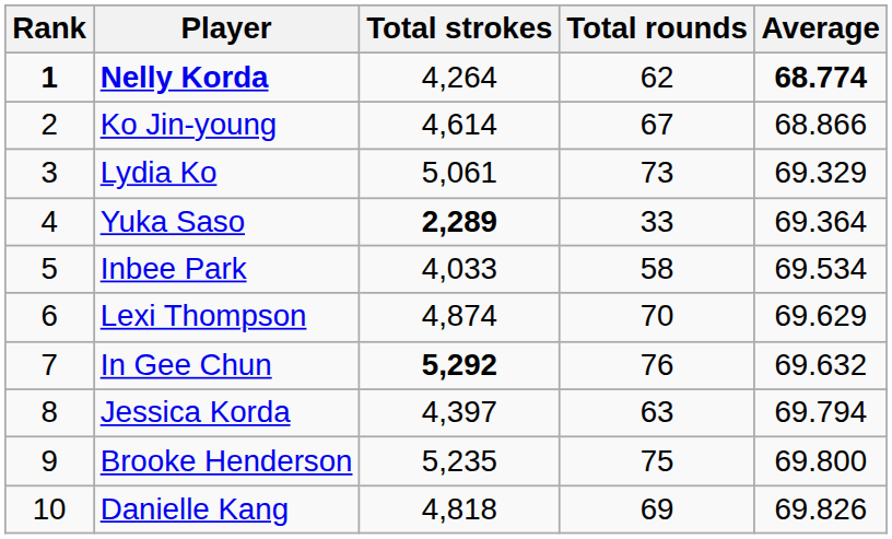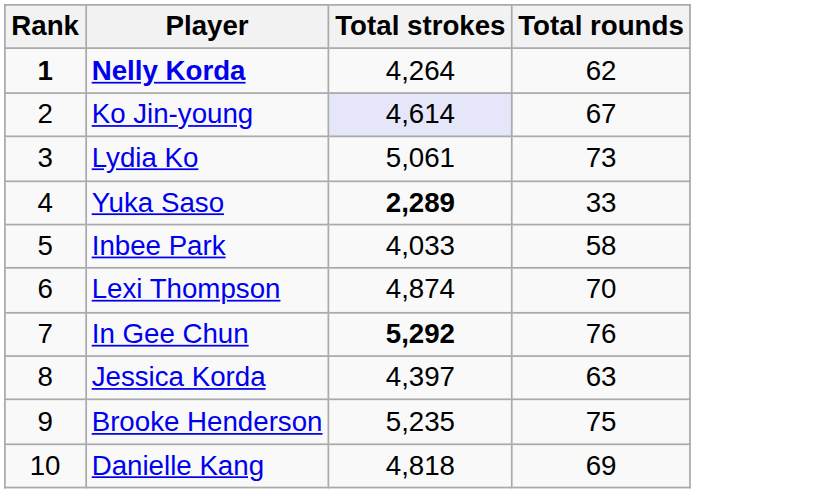 <table class="wikitable" style="text-align:center">
 <tr>
 <th>Rank</th>
 <th>Player</th>
 <th>Total strokes</th>
 <th>Total rounds</th>
-<th>Average</th>
 </tr>
 <tr>
 <td><strong>1</strong></td>
 <td align=left> <strong><a href='#'>Nelly Korda</a></strong></td>
 <td>4,264</td>
 <td>62</td>
-<td><strong>68.774</strong></td>
 </tr>
 <tr>
 <td>2</td>
 <td align=left> <a href='#'>Ko Jin-young</a></td>
-<td>4,614</td>
+<td style="background: lavender;">4,614</td>
 <td>67</td>
-<td>68.866</td>
 </tr>
 <tr>
 <td>3</td>
 <td align=left> <a href='#'>Lydia Ko</a></td>
 <td>5,061</td>
 <td>73</td>
-<td>69.329</td>
 </tr>
 <tr>
 <td>4</td>
 <td align=left> <a href='#'>Yuka Saso</a></td>
 <td><strong>2,289</strong></td>
 <td>33</td>
-<td>69.364</td>
 </tr>
 <tr>
 <td>5</td>
 <td align=left> <a href='#'>Inbee Park</a></td>
 <td>4,033</td>
 <td>58</td>
-<td>69.534</td>
 </tr>
 <tr>
 <td>6</td>
 <td align=left> <a href='#'>Lexi Thompson</a></td>
 <td>4,874</td>
 <td>70</td>
-<td>69.629</td>
 </tr>
 <tr>
 <td>7</td>
 <td align=left> <a href='#'>In Gee Chun</a></td>
 <td><strong>5,292</strong></td>
 <td>76</td>
-<td>69.632</td>
 </tr>
 <tr>
 <td>8</td>
 <td align=left> <a href='#'>Jessica Korda</a></td>
 <td>4,397</td>
 <td>63</td>
-<td>69.794</td>
 </tr>
 <tr>
 <td>9</td>
 <td align=left> <a href='#'>Brooke Henderson</a></td>
 <td>5,235</td>
 <td>75</td>
-<td>69.800</td>
 </tr>
 <tr>
 <td>10</td>
 <td align=left> <a href='#'>Danielle Kang</a></td>
 <td>4,818</td>
 <td>69</td>
-<td>69.826</td>
 </tr>
 </table>
